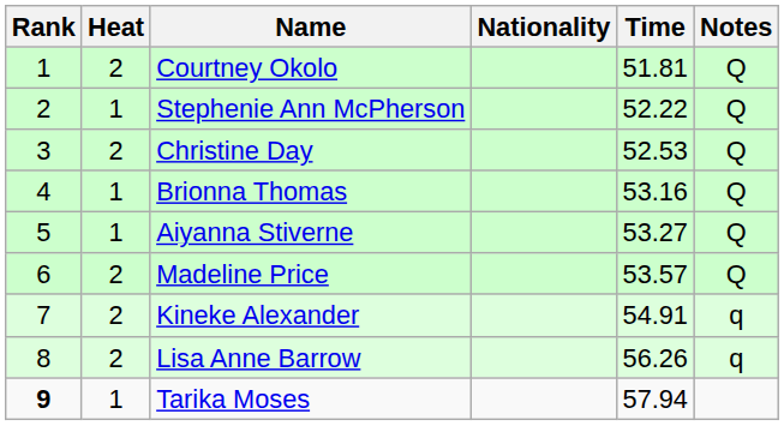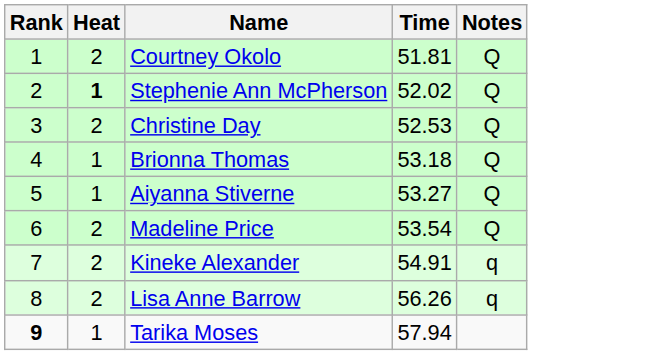 <table class="wikitable sortable" style="text-align:center;font-size:95%">
 <tr>
 <th>Rank</th>
 <th>Heat</th>
 <th>Name</th>
-<th>Nationality</th>
 <th>Time</th>
 <th>Notes</th>
 </tr>
 <tr bgcolor=ccffcc>
 <td>1</td>
 <td>2</td>
 <td align=left><a href='#'>Courtney Okolo</a></td>
-<td align=left></td>
 <td>51.81</td>
 <td>Q</td>
 </tr>
 <tr bgcolor=ccffcc>
 <td>2</td>
-<td>1</td>
+<td><strong>1</strong></td>
 <td align=left><a href='#'>Stephenie Ann McPherson</a></td>
-<td align=left></td>
-<td>52.22</td>
+<td>52.02</td>
 <td>Q</td>
 </tr>
 <tr bgcolor=ccffcc>
 <td>3</td>
 <td>2</td>
 <td align=left><a href='#'>Christine Day</a></td>
-<td align=left></td>
 <td>52.53</td>
 <td>Q</td>
 </tr>
 <tr bgcolor=ccffcc>
 <td>4</td>
 <td>1</td>
 <td align=left><a href='#'>Brionna Thomas</a></td>
-<td align=left></td>
-<td>53.16</td>
+<td>53.18</td>
 <td>Q</td>
 </tr>
 <tr bgcolor=ccffcc>
 <td>5</td>
 <td>1</td>
 <td align=left><a href='#'>Aiyanna Stiverne</a></td>
-<td align=left></td>
 <td>53.27</td>
 <td>Q</td>
 </tr>
 <tr bgcolor=ccffcc>
 <td>6</td>
 <td>2</td>
 <td align=left><a href='#'>Madeline Price</a></td>
-<td align=left></td>
-<td>53.57</td>
+<td>53.54</td>
 <td>Q</td>
 </tr>
 <tr bgcolor=ddffdd>
 <td>7</td>
 <td>2</td>
 <td align=left><a href='#'>Kineke Alexander</a></td>
-<td align=left></td>
 <td>54.91</td>
 <td>q</td>
 </tr>
 <tr bgcolor=ddffdd>
 <td>8</td>
 <td>2</td>
 <td align=left><a href='#'>Lisa Anne Barrow</a></td>
-<td align=left></td>
 <td>56.26</td>
 <td>q</td>
 </tr>
 <tr>
 <td><strong>9</strong></td>
 <td>1</td>
 <td align=left><a href='#'>Tarika Moses</a></td>
-<td align=left></td>
 <td>57.94</td>
 <td></td>
 </tr>
 </table>
